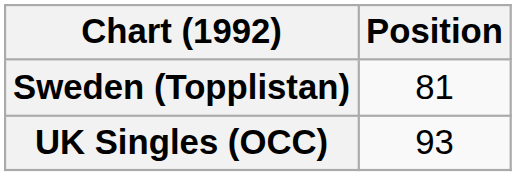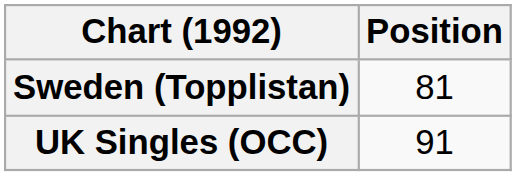 <table class="wikitable plainrowheaders" style="text-align:center">
 <tr>
 <th>Chart (1992)</th>
 <th>Position</th>
 </tr>
 <tr>
 <th scope="row">Sweden (Topplistan)</th>
 <td>81</td>
 </tr>
 <tr>
 <th scope="row">UK Singles (OCC)</th>
-<td>93</td>
+<td>91</td>
 </tr>
 </table>
